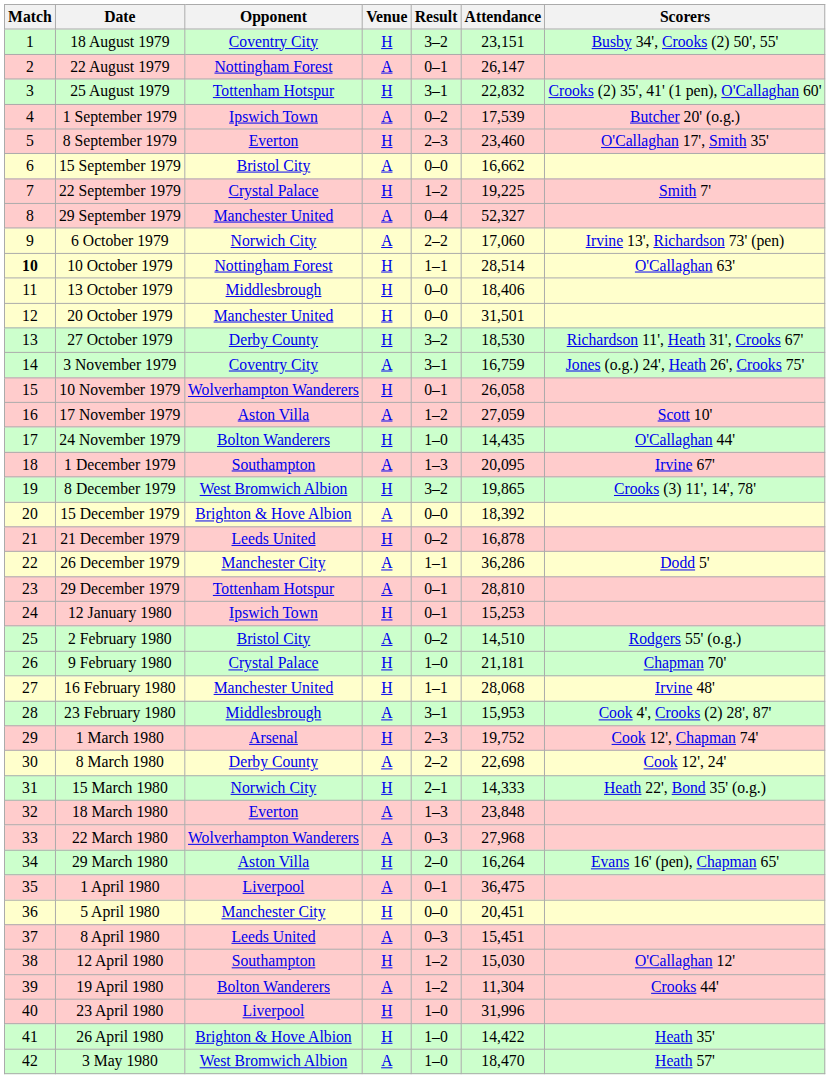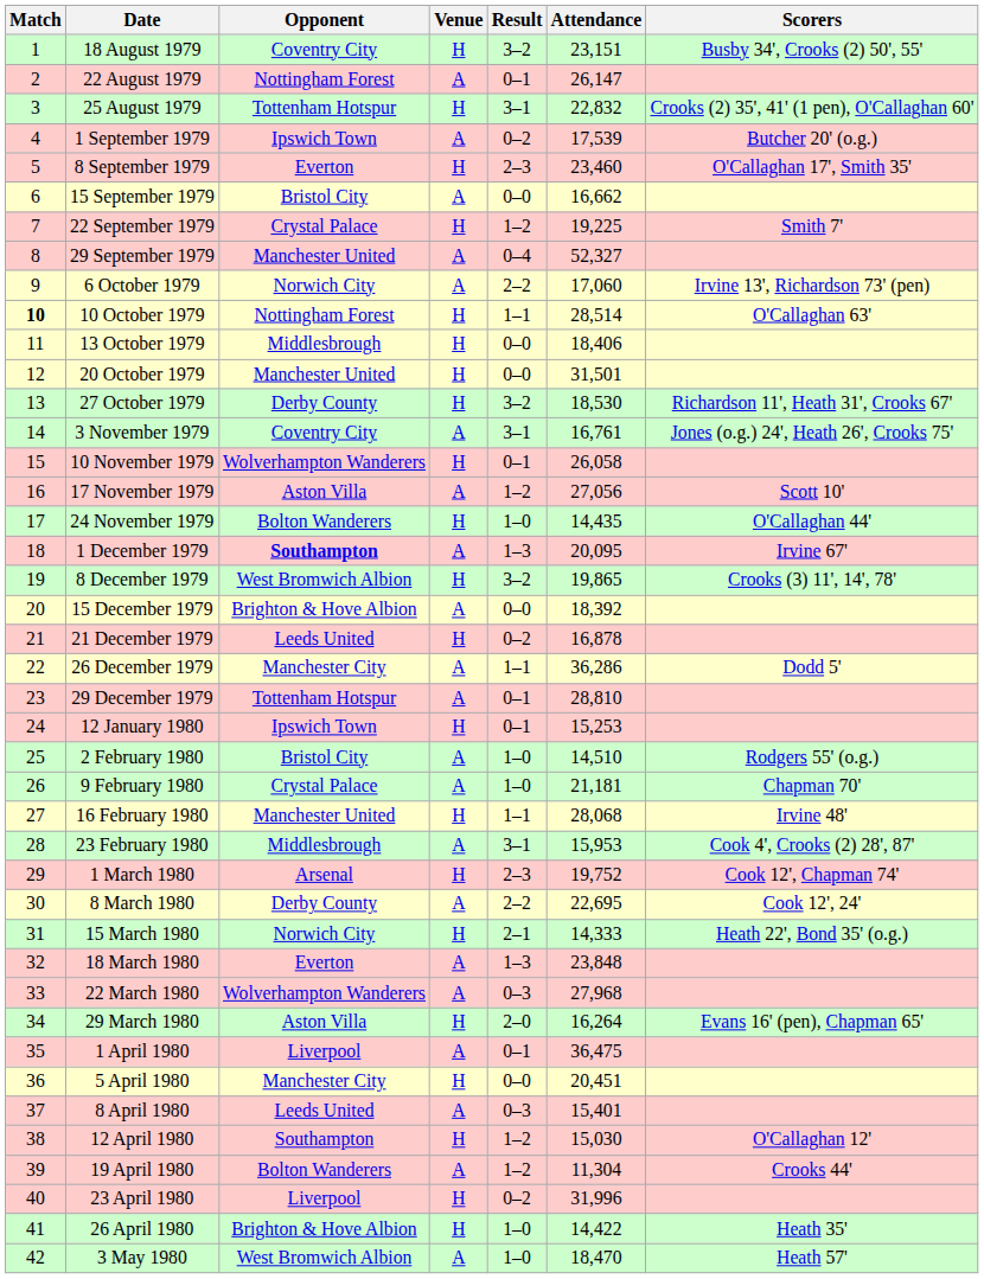 <table class="wikitable" style="font-size:100%; text-align:center">
 <tr>
 <th>Match</th>
 <th>Date</th>
 <th>Opponent</th>
 <th>Venue</th>
 <th>Result</th>
 <th>Attendance</th>
 <th>Scorers</th>
 </tr>
 <tr style="background-color: #CCFFCC;">
 <td>1</td>
 <td>18 August 1979</td>
 <td><a href='#'>Coventry City</a></td>
 <td><a href='#'>H</a></td>
 <td>3–2</td>
 <td>23,151</td>
 <td><a href='#'>Busby</a> 34', <a href='#'>Crooks</a> (2) 50', 55'</td>
 </tr>
 <tr style="background-color: #FFCCCC;">
 <td>2</td>
 <td>22 August 1979</td>
 <td><a href='#'>Nottingham Forest</a></td>
 <td><a href='#'>A</a></td>
 <td>0–1</td>
 <td>26,147</td>
 <td></td>
 </tr>
 <tr style="background-color: #CCFFCC;">
 <td>3</td>
 <td>25 August 1979</td>
 <td><a href='#'>Tottenham Hotspur</a></td>
 <td><a href='#'>H</a></td>
 <td>3–1</td>
 <td>22,832</td>
 <td><a href='#'>Crooks</a> (2) 35', 41' (1 pen), <a href='#'>O'Callaghan</a> 60'</td>
 </tr>
 <tr style="background-color: #FFCCCC;">
 <td>4</td>
 <td>1 September 1979</td>
 <td><a href='#'>Ipswich Town</a></td>
 <td><a href='#'>A</a></td>
 <td>0–2</td>
 <td>17,539</td>
 <td><a href='#'>Butcher</a> 20' (o.g.)</td>
 </tr>
 <tr style="background-color: #FFCCCC;">
 <td>5</td>
 <td>8 September 1979</td>
 <td><a href='#'>Everton</a></td>
 <td><a href='#'>H</a></td>
 <td>2–3</td>
 <td>23,460</td>
 <td><a href='#'>O'Callaghan</a> 17', <a href='#'>Smith</a> 35'</td>
 </tr>
 <tr style="background-color: #FFFFCC;">
 <td>6</td>
 <td>15 September 1979</td>
 <td><a href='#'>Bristol City</a></td>
 <td><a href='#'>A</a></td>
 <td>0–0</td>
 <td>16,662</td>
 <td></td>
 </tr>
 <tr style="background-color: #FFCCCC;">
 <td>7</td>
 <td>22 September 1979</td>
 <td><a href='#'>Crystal Palace</a></td>
 <td><a href='#'>H</a></td>
 <td>1–2</td>
 <td>19,225</td>
 <td><a href='#'>Smith</a> 7'</td>
 </tr>
 <tr style="background-color: #FFCCCC;">
 <td>8</td>
 <td>29 September 1979</td>
 <td><a href='#'>Manchester United</a></td>
 <td><a href='#'>A</a></td>
 <td>0–4</td>
 <td>52,327</td>
 <td></td>
 </tr>
 <tr style="background-color: #FFFFCC;">
 <td>9</td>
 <td>6 October 1979</td>
 <td><a href='#'>Norwich City</a></td>
 <td><a href='#'>A</a></td>
 <td>2–2</td>
 <td>17,060</td>
 <td><a href='#'>Irvine</a> 13', <a href='#'>Richardson</a> 73' (pen)</td>
 </tr>
 <tr style="background-color: #FFFFCC;">
 <td><strong>10</strong></td>
 <td>10 October 1979</td>
 <td><a href='#'>Nottingham Forest</a></td>
 <td><a href='#'>H</a></td>
 <td>1–1</td>
 <td>28,514</td>
 <td><a href='#'>O'Callaghan</a> 63'</td>
 </tr>
 <tr style="background-color: #FFFFCC;">
 <td>11</td>
 <td>13 October 1979</td>
 <td><a href='#'>Middlesbrough</a></td>
 <td><a href='#'>H</a></td>
 <td>0–0</td>
 <td>18,406</td>
 <td></td>
 </tr>
 <tr style="background-color: #FFFFCC;">
 <td>12</td>
 <td>20 October 1979</td>
 <td><a href='#'>Manchester United</a></td>
 <td><a href='#'>H</a></td>
 <td>0–0</td>
 <td>31,501</td>
 <td></td>
 </tr>
 <tr style="background-color: #CCFFCC;">
 <td>13</td>
 <td>27 October 1979</td>
 <td><a href='#'>Derby County</a></td>
 <td><a href='#'>H</a></td>
 <td>3–2</td>
 <td>18,530</td>
 <td><a href='#'>Richardson</a> 11', <a href='#'>Heath</a> 31', <a href='#'>Crooks</a> 67'</td>
 </tr>
 <tr style="background-color: #CCFFCC;">
 <td>14</td>
 <td>3 November 1979</td>
 <td><a href='#'>Coventry City</a></td>
 <td><a href='#'>A</a></td>
 <td>3–1</td>
-<td>16,759</td>
+<td>16,761</td>
 <td><a href='#'>Jones</a> (o.g.) 24', <a href='#'>Heath</a> 26', <a href='#'>Crooks</a> 75'</td>
 </tr>
 <tr style="background-color: #FFCCCC;">
 <td>15</td>
 <td>10 November 1979</td>
 <td><a href='#'>Wolverhampton Wanderers</a></td>
 <td><a href='#'>H</a></td>
 <td>0–1</td>
 <td>26,058</td>
 <td></td>
 </tr>
 <tr style="background-color: #FFCCCC;">
 <td>16</td>
 <td>17 November 1979</td>
 <td><a href='#'>Aston Villa</a></td>
 <td><a href='#'>A</a></td>
 <td>1–2</td>
-<td>27,059</td>
+<td>27,056</td>
 <td><a href='#'>Scott</a> 10'</td>
 </tr>
 <tr style="background-color: #CCFFCC;">
 <td>17</td>
 <td>24 November 1979</td>
 <td><a href='#'>Bolton Wanderers</a></td>
 <td><a href='#'>H</a></td>
 <td>1–0</td>
 <td>14,435</td>
 <td><a href='#'>O'Callaghan</a> 44'</td>
 </tr>
 <tr style="background-color: #FFCCCC;">
 <td>18</td>
 <td>1 December 1979</td>
-<td><a href='#'>Southampton</a></td>
+<td><strong><a href='#'>Southampton</a></strong></td>
 <td><a href='#'>A</a></td>
 <td>1–3</td>
 <td>20,095</td>
 <td><a href='#'>Irvine</a> 67'</td>
 </tr>
 <tr style="background-color: #CCFFCC;">
 <td>19</td>
 <td>8 December 1979</td>
 <td><a href='#'>West Bromwich Albion</a></td>
 <td><a href='#'>H</a></td>
 <td>3–2</td>
 <td>19,865</td>
 <td><a href='#'>Crooks</a> (3) 11', 14', 78'</td>
 </tr>
 <tr style="background-color: #FFFFCC;">
 <td>20</td>
 <td>15 December 1979</td>
 <td><a href='#'>Brighton & Hove Albion</a></td>
 <td><a href='#'>A</a></td>
 <td>0–0</td>
 <td>18,392</td>
 <td></td>
 </tr>
 <tr style="background-color: #FFCCCC;">
 <td>21</td>
 <td>21 December 1979</td>
 <td><a href='#'>Leeds United</a></td>
 <td><a href='#'>H</a></td>
 <td>0–2</td>
 <td>16,878</td>
 <td></td>
 </tr>
 <tr style="background-color: #FFFFCC;">
 <td>22</td>
 <td>26 December 1979</td>
 <td><a href='#'>Manchester City</a></td>
 <td><a href='#'>A</a></td>
 <td>1–1</td>
 <td>36,286</td>
 <td><a href='#'>Dodd</a> 5'</td>
 </tr>
 <tr style="background-color: #FFCCCC;">
 <td>23</td>
 <td>29 December 1979</td>
 <td><a href='#'>Tottenham Hotspur</a></td>
 <td><a href='#'>A</a></td>
 <td>0–1</td>
 <td>28,810</td>
 <td></td>
 </tr>
 <tr style="background-color: #FFCCCC;">
 <td>24</td>
 <td>12 January 1980</td>
 <td><a href='#'>Ipswich Town</a></td>
 <td><a href='#'>H</a></td>
 <td>0–1</td>
 <td>15,253</td>
 <td></td>
 </tr>
 <tr style="background-color: #CCFFCC;">
 <td>25</td>
 <td>2 February 1980</td>
 <td><a href='#'>Bristol City</a></td>
 <td><a href='#'>A</a></td>
-<td>0–2</td>
+<td>1–0</td>
 <td>14,510</td>
 <td><a href='#'>Rodgers</a> 55' (o.g.)</td>
 </tr>
 <tr style="background-color: #CCFFCC;">
 <td>26</td>
 <td>9 February 1980</td>
 <td><a href='#'>Crystal Palace</a></td>
-<td><a href='#'>H</a></td>
+<td><a href='#'>A</a></td>
 <td>1–0</td>
 <td>21,181</td>
 <td><a href='#'>Chapman</a> 70'</td>
 </tr>
 <tr style="background-color: #FFFFCC;">
 <td>27</td>
 <td>16 February 1980</td>
 <td><a href='#'>Manchester United</a></td>
 <td><a href='#'>H</a></td>
 <td>1–1</td>
 <td>28,068</td>
 <td><a href='#'>Irvine</a> 48'</td>
 </tr>
 <tr style="background-color: #CCFFCC;">
 <td>28</td>
 <td>23 February 1980</td>
 <td><a href='#'>Middlesbrough</a></td>
 <td><a href='#'>A</a></td>
 <td>3–1</td>
 <td>15,953</td>
 <td><a href='#'>Cook</a> 4', <a href='#'>Crooks</a> (2) 28', 87'</td>
 </tr>
 <tr style="background-color: #FFCCCC;">
 <td>29</td>
 <td>1 March 1980</td>
 <td><a href='#'>Arsenal</a></td>
 <td><a href='#'>H</a></td>
 <td>2–3</td>
 <td>19,752</td>
 <td><a href='#'>Cook</a> 12', <a href='#'>Chapman</a> 74'</td>
 </tr>
 <tr style="background-color: #FFFFCC;">
 <td>30</td>
 <td>8 March 1980</td>
 <td><a href='#'>Derby County</a></td>
 <td><a href='#'>A</a></td>
 <td>2–2</td>
-<td>22,698</td>
+<td>22,695</td>
 <td><a href='#'>Cook</a> 12', 24'</td>
 </tr>
 <tr style="background-color: #CCFFCC;">
 <td>31</td>
 <td>15 March 1980</td>
 <td><a href='#'>Norwich City</a></td>
 <td><a href='#'>H</a></td>
 <td>2–1</td>
 <td>14,333</td>
 <td><a href='#'>Heath</a> 22', <a href='#'>Bond</a> 35' (o.g.)</td>
 </tr>
 <tr style="background-color: #FFCCCC;">
 <td>32</td>
 <td>18 March 1980</td>
 <td><a href='#'>Everton</a></td>
 <td><a href='#'>A</a></td>
 <td>1–3</td>
 <td>23,848</td>
 <td></td>
 </tr>
 <tr style="background-color: #FFCCCC;">
 <td>33</td>
 <td>22 March 1980</td>
 <td><a href='#'>Wolverhampton Wanderers</a></td>
 <td><a href='#'>A</a></td>
 <td>0–3</td>
 <td>27,968</td>
 <td></td>
 </tr>
 <tr style="background-color: #CCFFCC;">
 <td>34</td>
 <td>29 March 1980</td>
 <td><a href='#'>Aston Villa</a></td>
 <td><a href='#'>H</a></td>
 <td>2–0</td>
 <td>16,264</td>
 <td><a href='#'>Evans</a> 16' (pen), <a href='#'>Chapman</a> 65'</td>
 </tr>
 <tr style="background-color: #FFCCCC;">
 <td>35</td>
 <td>1 April 1980</td>
 <td><a href='#'>Liverpool</a></td>
 <td><a href='#'>A</a></td>
 <td>0–1</td>
 <td>36,475</td>
 <td></td>
 </tr>
 <tr style="background-color: #FFFFCC;">
 <td>36</td>
 <td>5 April 1980</td>
 <td><a href='#'>Manchester City</a></td>
 <td><a href='#'>H</a></td>
 <td>0–0</td>
 <td>20,451</td>
 <td></td>
 </tr>
 <tr style="background-color: #FFCCCC;">
 <td>37</td>
 <td>8 April 1980</td>
 <td><a href='#'>Leeds United</a></td>
 <td><a href='#'>A</a></td>
 <td>0–3</td>
-<td>15,451</td>
+<td>15,401</td>
 <td></td>
 </tr>
 <tr style="background-color: #FFCCCC;">
 <td>38</td>
 <td>12 April 1980</td>
 <td><a href='#'>Southampton</a></td>
 <td><a href='#'>H</a></td>
 <td>1–2</td>
 <td>15,030</td>
 <td><a href='#'>O'Callaghan</a> 12'</td>
 </tr>
 <tr style="background-color: #FFCCCC;">
 <td>39</td>
 <td>19 April 1980</td>
 <td><a href='#'>Bolton Wanderers</a></td>
 <td><a href='#'>A</a></td>
 <td>1–2</td>
 <td>11,304</td>
 <td><a href='#'>Crooks</a> 44'</td>
 </tr>
 <tr style="background-color: #FFCCCC;">
 <td>40</td>
 <td>23 April 1980</td>
 <td><a href='#'>Liverpool</a></td>
 <td><a href='#'>H</a></td>
-<td>1–0</td>
+<td>0–2</td>
 <td>31,996</td>
 <td></td>
 </tr>
 <tr style="background-color: #CCFFCC;">
 <td>41</td>
 <td>26 April 1980</td>
 <td><a href='#'>Brighton & Hove Albion</a></td>
 <td><a href='#'>H</a></td>
 <td>1–0</td>
 <td>14,422</td>
 <td><a href='#'>Heath</a> 35'</td>
 </tr>
 <tr style="background-color: #CCFFCC;">
 <td>42</td>
 <td>3 May 1980</td>
 <td><a href='#'>West Bromwich Albion</a></td>
 <td><a href='#'>A</a></td>
 <td>1–0</td>
 <td>18,470</td>
 <td><a href='#'>Heath</a> 57'</td>
 </tr>
 </table>
